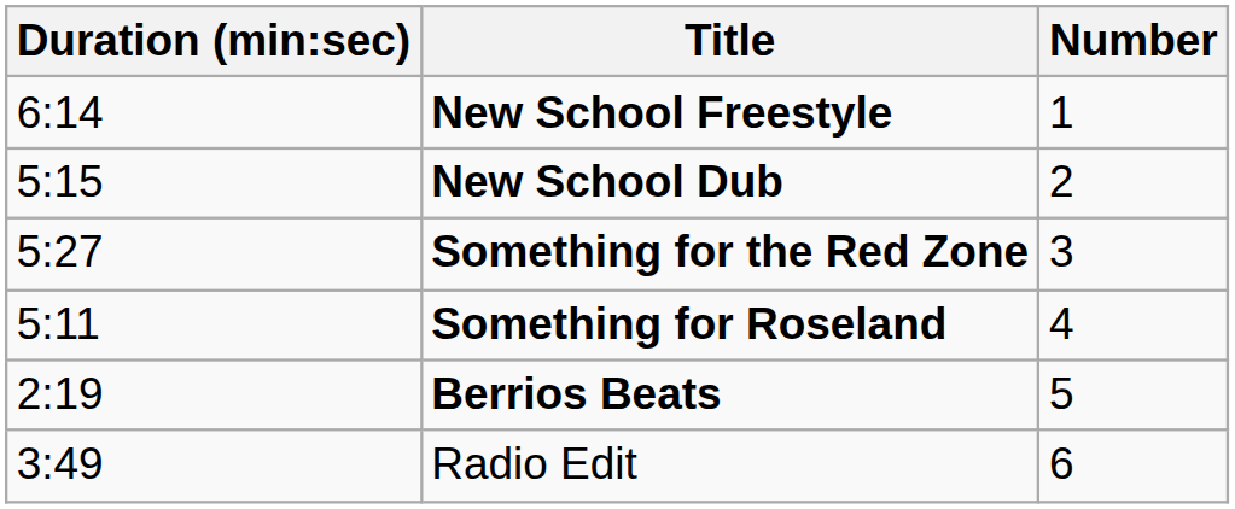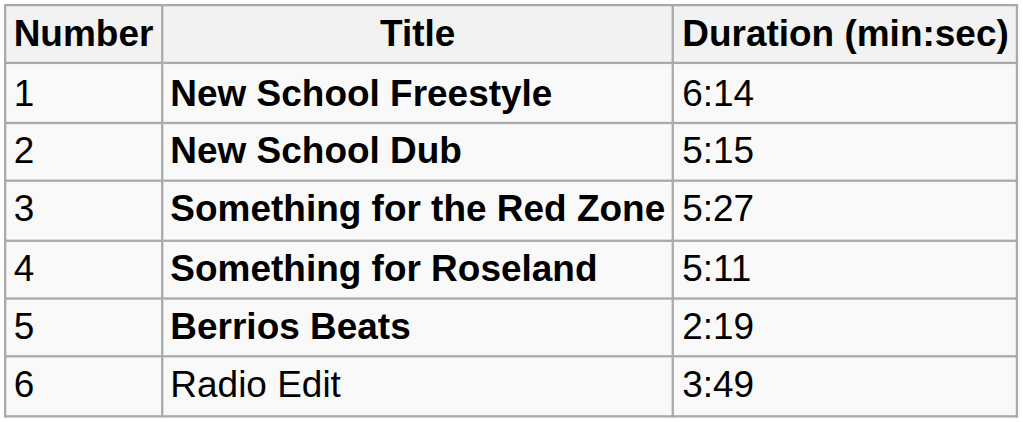 <table class="wikitable">
 <tr>
+<th>Number</th>
+<th>Title</th>
 <th>Duration (min:sec)</th>
-<th>Title</th>
-<th>Number</th>
 </tr>
 <tr>
+<td>1</td>
+<td><strong>New School Freestyle</strong></td>
 <td>6:14</td>
-<td><strong>New School Freestyle</strong></td>
-<td>1</td>
 </tr>
 <tr>
+<td>2</td>
+<td><strong>New School Dub</strong></td>
 <td>5:15</td>
-<td><strong>New School Dub</strong></td>
-<td>2</td>
 </tr>
 <tr>
+<td>3</td>
+<td><strong>Something for the Red Zone</strong></td>
 <td>5:27</td>
-<td><strong>Something for the Red Zone</strong></td>
-<td>3</td>
 </tr>
 <tr>
+<td>4</td>
+<td><strong>Something for Roseland</strong></td>
 <td>5:11</td>
-<td><strong>Something for Roseland</strong></td>
-<td>4</td>
 </tr>
 <tr>
+<td>5</td>
+<td><strong>Berrios Beats</strong></td>
 <td>2:19</td>
-<td><strong>Berrios Beats</strong></td>
-<td>5</td>
 </tr>
 <tr>
+<td>6</td>
+<td>Radio Edit</td>
 <td>3:49</td>
-<td>Radio Edit</td>
-<td>6</td>
 </tr>
 </table>
